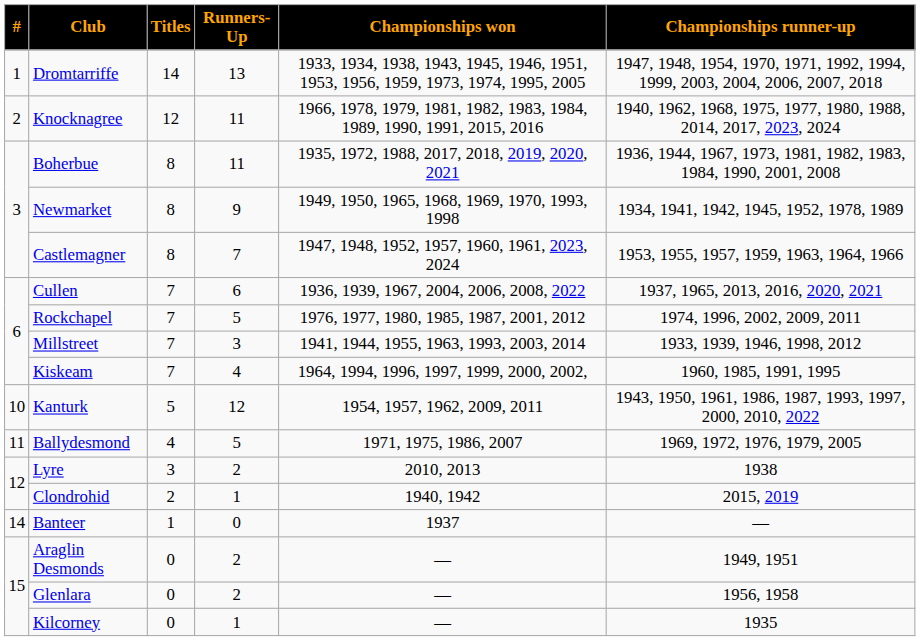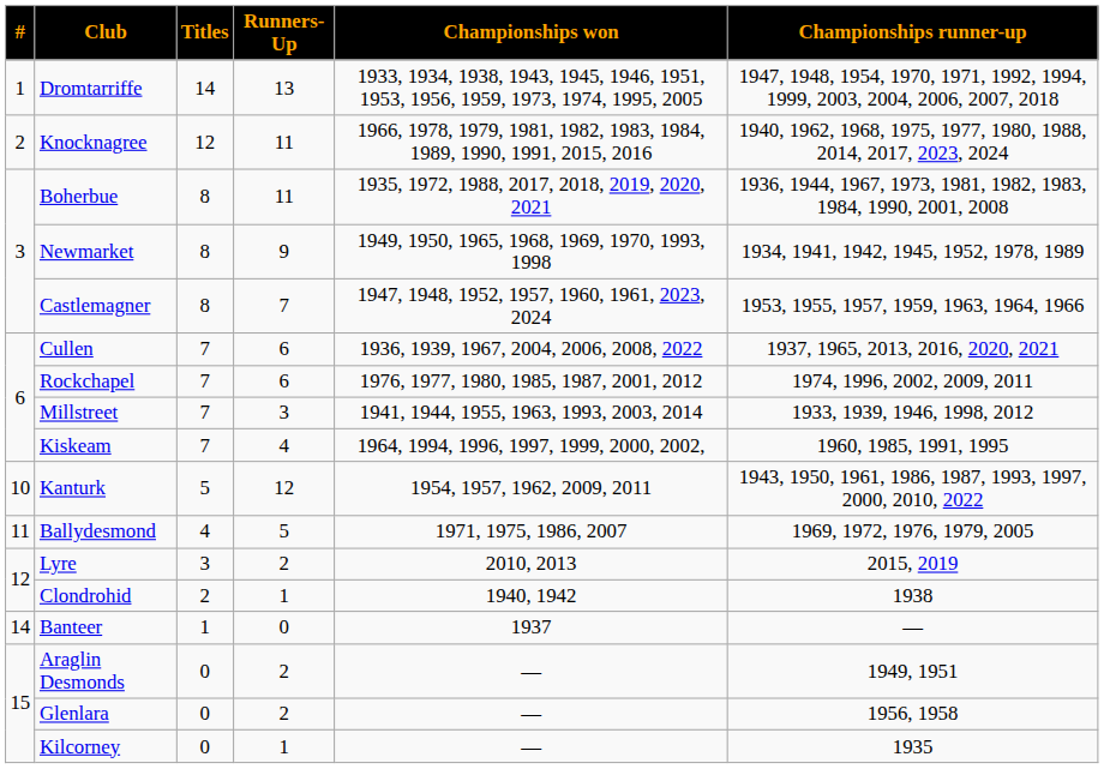 <table class="wikitable sortable" style="text-align:center">
 <tr>
 <th style="background:black;color:orange" scope="col">#</th>
 <th style="background:black;color:orange" scope="col">Club</th>
 <th style="background:black;color:orange" scope="col">Titles</th>
 <th style="background:black;color:orange" scope="col">Runners-Up</th>
 <th style="background:black;color:orange" scope="col">Championships won</th>
 <th style="background:black;color:orange" scope="col">Championships runner-up</th>
 </tr>
 <tr>
 <td>1</td>
 <td style="text-align:left"> <a href='#'>Dromtarriffe</a></td>
 <td>14</td>
 <td>13</td>
 <td>1933, 1934, 1938, 1943, 1945, 1946, 1951, 1953, 1956, 1959, 1973, 1974, 1995, 2005</td>
 <td>1947, 1948, 1954, 1970, 1971, 1992, 1994, 1999, 2003, 2004, 2006, 2007, 2018</td>
 </tr>
 <tr>
 <td>2</td>
 <td style="text-align:left"> <a href='#'>Knocknagree</a></td>
 <td>12</td>
 <td>11</td>
 <td>1966, 1978, 1979, 1981, 1982, 1983, 1984, 1989, 1990, 1991, 2015, 2016</td>
 <td>1940, 1962, 1968, 1975, 1977, 1980, 1988, 2014, 2017, <a href='#'>2023</a>, 2024</td>
 </tr>
 <tr>
 <td rowspan="3">3</td>
 <td style="text-align:left"> <a href='#'>Boherbue</a></td>
 <td>8</td>
 <td>11</td>
 <td>1935, 1972, 1988, 2017, 2018, <a href='#'>2019</a>, <a href='#'>2020</a>, <a href='#'>2021</a></td>
 <td>1936, 1944, 1967, 1973, 1981, 1982, 1983, 1984, 1990, 2001, 2008</td>
 </tr>
 <tr>
 <td style="text-align:left"> <a href='#'>Newmarket</a></td>
 <td>8</td>
 <td>9</td>
 <td>1949, 1950, 1965, 1968, 1969, 1970, 1993, 1998</td>
 <td>1934, 1941, 1942, 1945, 1952, 1978, 1989</td>
 </tr>
 <tr>
 <td style="text-align:left"> <a href='#'>Castlemagner</a></td>
 <td>8</td>
 <td>7</td>
 <td>1947, 1948, 1952, 1957, 1960, 1961, <a href='#'>2023</a>, 2024</td>
 <td>1953, 1955, 1957, 1959, 1963, 1964, 1966</td>
 </tr>
 <tr>
 <td rowspan="4">6</td>
 <td style="text-align:left"> <a href='#'>Cullen</a></td>
 <td>7</td>
 <td>6</td>
 <td>1936, 1939, 1967, 2004, 2006, 2008, <a href='#'>2022</a></td>
 <td>1937, 1965, 2013, 2016, <a href='#'>2020</a>, <a href='#'>2021</a></td>
 </tr>
 <tr>
 <td style="text-align:left"> <a href='#'>Rockchapel</a></td>
 <td>7</td>
-<td>5</td>
+<td>6</td>
 <td>1976, 1977, 1980, 1985, 1987, 2001, 2012</td>
 <td>1974, 1996, 2002, 2009, 2011</td>
 </tr>
 <tr>
 <td style="text-align:left"> <a href='#'>Millstreet</a></td>
 <td>7</td>
 <td>3</td>
 <td>1941, 1944, 1955, 1963, 1993, 2003, 2014</td>
 <td>1933, 1939, 1946, 1998, 2012</td>
 </tr>
 <tr>
 <td style="text-align:left"> <a href='#'>Kiskeam</a></td>
 <td>7</td>
 <td>4</td>
 <td>1964, 1994, 1996, 1997, 1999, 2000, 2002,</td>
 <td>1960, 1985, 1991, 1995</td>
 </tr>
 <tr>
 <td rowspan="1">10</td>
 <td style="text-align:left"> <a href='#'>Kanturk</a></td>
 <td>5</td>
 <td>12</td>
 <td>1954, 1957, 1962, 2009, 2011</td>
 <td>1943, 1950, 1961, 1986, 1987, 1993, 1997, 2000, 2010, <a href='#'>2022</a></td>
 </tr>
 <tr>
 <td rowspan="1">11</td>
 <td style="text-align:left"> <a href='#'>Ballydesmond</a></td>
 <td>4</td>
 <td>5</td>
 <td>1971, 1975, 1986, 2007</td>
 <td>1969, 1972, 1976, 1979, 2005</td>
 </tr>
 <tr>
 <td rowspan="2">12</td>
 <td style="text-align:left"> <a href='#'>Lyre</a></td>
 <td>3</td>
 <td>2</td>
 <td>2010, 2013</td>
-<td>1938</td>
+<td>2015, <a href='#'>2019</a></td>
 </tr>
 <tr>
 <td style="text-align:left"> <a href='#'>Clondrohid</a></td>
 <td>2</td>
 <td>1</td>
 <td>1940, 1942</td>
-<td>2015, <a href='#'>2019</a></td>
+<td>1938</td>
 </tr>
 <tr>
 <td>14</td>
 <td style="text-align:left"> <a href='#'>Banteer</a></td>
 <td>1</td>
 <td>0</td>
 <td>1937</td>
 <td>—</td>
 </tr>
 <tr o>
 <td rowspan="3">15</td>
 <td style="text-align:left"> <a href='#'>Araglin Desmonds</a></td>
 <td>0</td>
 <td>2</td>
 <td>—</td>
 <td>1949, 1951</td>
 </tr>
 <tr>
 <td style="text-align:left"> <a href='#'>Glenlara</a></td>
 <td>0</td>
 <td>2</td>
 <td rowspan="1">—</td>
 <td>1956, 1958</td>
 </tr>
 <tr>
 <td style="text-align:left"> <a href='#'>Kilcorney</a></td>
 <td>0</td>
 <td>1</td>
 <td>—</td>
 <td>1935</td>
 </tr>
 </table>
